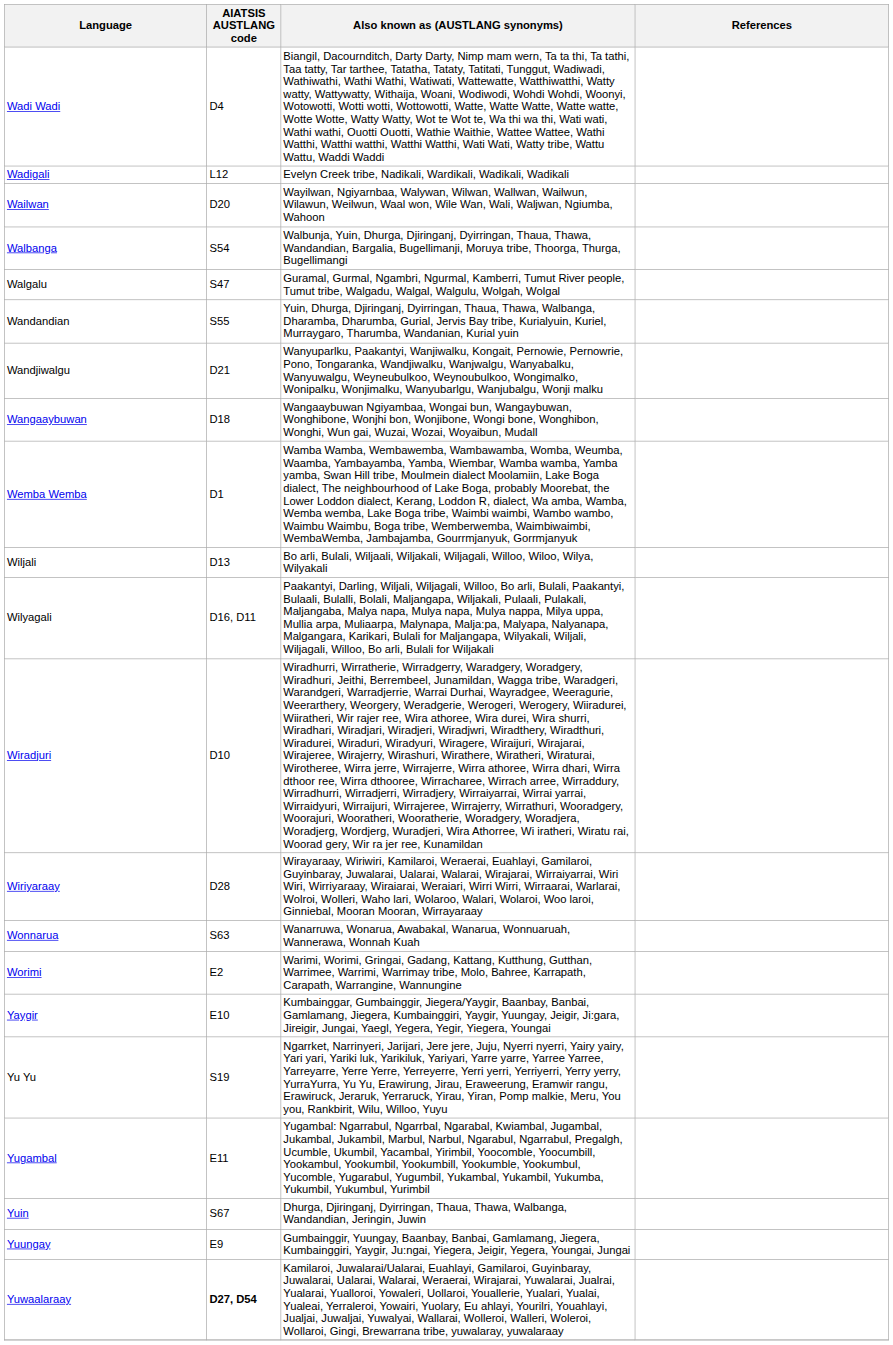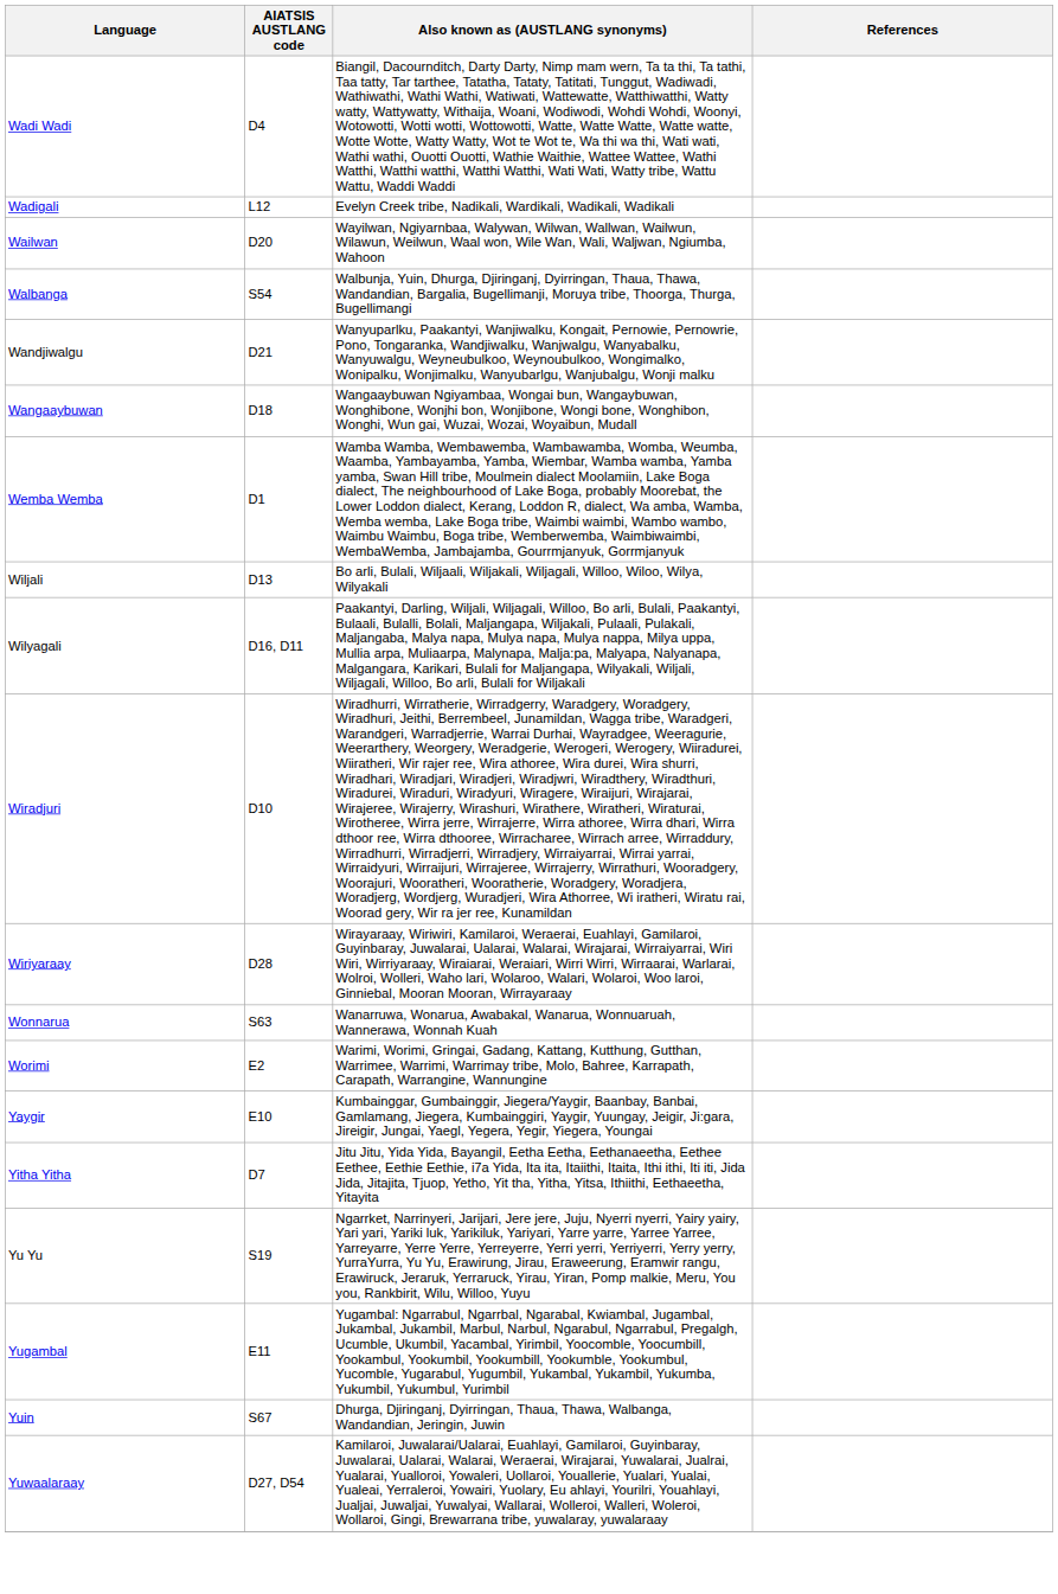 <table class="wikitable" style="width:100%; background:#fff;">
 <tr>
 <th scope="col" style="width:20%;">Language</th>
 <th scope="col" style="width:5%;">AIATSIS AUSTLANG code</th>
 <th scope="col" style="width:35%;">Also known as (AUSTLANG synonyms)</th>
 <th scope="col" class="unsortable" style="width: 25%">References</th>
 </tr>
 <tr>
 <td><a href='#'>Wadi Wadi</a></td>
 <td>D4</td>
 <td>Biangil, Dacournditch, Darty Darty, Nimp mam wern, Ta ta thi, Ta tathi, Taa tatty, Tar tarthee, Tatatha, Tataty, Tatitati, Tunggut, Wadiwadi, Wathiwathi, Wathi Wathi, Watiwati, Wattewatte, Watthiwatthi, Watty watty, Wattywatty, Withaija, Woani, Wodiwodi, Wohdi Wohdi, Woonyi, Wotowotti, Wotti wotti, Wottowotti, Watte, Watte Watte, Watte watte, Wotte Wotte, Watty Watty, Wot te Wot te, Wa thi wa thi, Wati wati, Wathi wathi, Ouotti Ouotti, Wathie Waithie, Wattee Wattee, Wathi Watthi, Watthi watthi, Watthi Watthi, Wati Wati, Watty tribe, Wattu Wattu, Waddi Waddi</td>
 <td></td>
 </tr>
 <tr>
 <td><a href='#'>Wadigali</a></td>
 <td>L12</td>
 <td>Evelyn Creek tribe, Nadikali, Wardikali, Wadikali, Wadikali</td>
 <td></td>
 </tr>
 <tr>
 <td><a href='#'>Wailwan</a></td>
 <td>D20</td>
 <td>Wayilwan, Ngiyarnbaa, Walywan, Wilwan, Wallwan, Wailwun, Wilawun, Weilwun, Waal won, Wile Wan, Wali, Waljwan, Ngiumba, Wahoon</td>
 <td></td>
 </tr>
 <tr>
 <td><a href='#'>Walbanga</a></td>
 <td>S54</td>
 <td>Walbunja, Yuin, Dhurga, Djiringanj, Dyirringan, Thaua, Thawa, Wandandian, Bargalia, Bugellimanji, Moruya tribe, Thoorga, Thurga, Bugellimangi</td>
-<td></td>
-</tr>
-<tr>
-<td>Walgalu</td>
-<td>S47</td>
-<td>Guramal, Gurmal, Ngambri, Ngurmal, Kamberri, Tumut River people, Tumut tribe, Walgadu, Walgal, Walgulu, Wolgah, Wolgal</td>
-<td></td>
-</tr>
-<tr>
-<td>Wandandian</td>
-<td>S55</td>
-<td>Yuin, Dhurga, Djiringanj, Dyirringan, Thaua, Thawa, Walbanga, Dharamba, Dharumba, Gurial, Jervis Bay tribe, Kurialyuin, Kuriel, Murraygaro, Tharumba, Wandanian, Kurial yuin</td>
 <td></td>
 </tr>
 <tr>
 <td>Wandjiwalgu</td>
 <td>D21</td>
 <td>Wanyuparlku, Paakantyi, Wanjiwalku, Kongait, Pernowie, Pernowrie, Pono, Tongaranka, Wandjiwalku, Wanjwalgu, Wanyabalku, Wanyuwalgu, Weyneubulkoo, Weynoubulkoo, Wongimalko, Wonipalku, Wonjimalku, Wanyubarlgu, Wanjubalgu, Wonji malku</td>
 <td></td>
 </tr>
 <tr>
 <td><a href='#'>Wangaaybuwan</a></td>
 <td>D18</td>
 <td>Wangaaybuwan Ngiyambaa, Wongai bun, Wangaybuwan, Wonghibone, Wonjhi bon, Wonjibone, Wongi bone, Wonghibon, Wonghi, Wun gai, Wuzai, Wozai, Woyaibun, Mudall</td>
 <td></td>
 </tr>
 <tr>
 <td><a href='#'>Wemba Wemba</a></td>
 <td>D1</td>
 <td>Wamba Wamba, Wembawemba, Wambawamba, Womba, Weumba, Waamba, Yambayamba, Yamba, Wiembar, Wamba wamba, Yamba yamba, Swan Hill tribe, Moulmein dialect Moolamiin, Lake Boga dialect, The neighbourhood of Lake Boga, probably Moorebat, the Lower Loddon dialect, Kerang, Loddon R, dialect, Wa amba, Wamba, Wemba wemba, Lake Boga tribe, Waimbi waimbi, Wambo wambo, Waimbu Waimbu, Boga tribe, Wemberwemba, Waimbiwaimbi, WembaWemba, Jambajamba, Gourrmjanyuk, Gorrmjanyuk</td>
 <td></td>
 </tr>
 <tr>
 <td>Wiljali</td>
 <td>D13</td>
 <td>Bo arli, Bulali, Wiljaali, Wiljakali,  Wiljagali, Willoo, Wiloo, Wilya, Wilyakali</td>
 <td></td>
 </tr>
 <tr>
 <td>Wilyagali</td>
 <td>D16, D11</td>
 <td>Paakantyi, Darling, Wiljali, Wiljagali, Willoo, Bo arli, Bulali, Paakantyi, Bulaali, Bulalli, Bolali, Maljangapa, Wiljakali, Pulaali, Pulakali, Maljangaba, Malya napa, Mulya napa, Mulya nappa, Milya uppa, Mullia arpa, Muliaarpa, Malynapa, Malja:pa, Malyapa, Nalyanapa, Malgangara, Karikari, Bulali for Maljangapa, Wilyakali, Wiljali, Wiljagali, Willoo, Bo arli, Bulali for Wiljakali</td>
 <td></td>
 </tr>
 <tr>
 <td><a href='#'>Wiradjuri</a></td>
 <td>D10</td>
 <td>Wiradhurri, Wirratherie, Wirradgerry, Waradgery, Woradgery, Wiradhuri, Jeithi, Berrembeel, Junamildan, Wagga tribe, Waradgeri, Warandgeri, Warradjerrie, Warrai Durhai, Wayradgee, Weeragurie, Weerarthery, Weorgery, Weradgerie, Werogeri, Werogery, Wiiradurei, Wiiratheri, Wir rajer ree, Wira athoree, Wira durei, Wira shurri, Wiradhari, Wiradjari, Wiradjeri, Wiradjwri, Wiradthery, Wiradthuri, Wiradurei, Wiraduri, Wiradyuri, Wiragere, Wiraijuri, Wirajarai, Wirajeree, Wirajerry, Wirashuri, Wirathere, Wiratheri, Wiraturai, Wirotheree, Wirra jerre, Wirrajerre, Wirra athoree, Wirra dhari, Wirra dthoor ree, Wirra dthooree, Wirracharee, Wirrach arree, Wirraddury, Wirradhurri, Wirradjerri, Wirradjery, Wirraiyarrai, Wirrai yarrai, Wirraidyuri, Wirraijuri, Wirrajeree, Wirrajerry, Wirrathuri, Wooradgery, Woorajuri, Wooratheri, Wooratherie, Woradgery, Woradjera, Woradjerg, Wordjerg, Wuradjeri, Wira Athorree, Wi iratheri, Wiratu rai, Woorad gery, Wir ra jer ree, Kunamildan</td>
 <td></td>
 </tr>
 <tr>
 <td><a href='#'>Wiriyaraay</a></td>
 <td>D28</td>
 <td>Wirayaraay, Wiriwiri, Kamilaroi, Weraerai, Euahlayi, Gamilaroi, Guyinbaray, Juwalarai, Ualarai, Walarai, Wirajarai, Wirraiyarrai, Wiri Wiri, Wirriyaraay, Wiraiarai, Weraiari, Wirri Wirri, Wirraarai, Warlarai, Wolroi, Wolleri, Waho lari, Wolaroo, Walari, Wolaroi, Woo laroi, Ginniebal, Mooran Mooran, Wirrayaraay</td>
 <td></td>
 </tr>
 <tr>
 <td><a href='#'>Wonnarua</a></td>
 <td>S63</td>
 <td>Wanarruwa, Wonarua, Awabakal, Wanarua, Wonnuaruah, Wannerawa, Wonnah Kuah</td>
 <td></td>
 </tr>
 <tr>
 <td><a href='#'>Worimi</a></td>
 <td>E2</td>
 <td>Warimi, Worimi, Gringai, Gadang, Kattang, Kutthung, Gutthan, Warrimee, Warrimi, Warrimay tribe, Molo, Bahree, Karrapath, Carapath, Warrangine, Wannungine</td>
 <td></td>
 </tr>
 <tr>
 <td><a href='#'>Yaygir</a></td>
 <td>E10</td>
 <td>Kumbainggar, Gumbainggir, Jiegera/Yaygir, Baanbay, Banbai, Gamlamang, Jiegera, Kumbainggiri, Yaygir, Yuungay, Jeigir, Ji:gara, Jireigir, Jungai, Yaegl, Yegera, Yegir, Yiegera, Youngai</td>
 <td></td>
 </tr>
 <tr>
+<td><a href='#'>Yitha Yitha</a></td>
+<td>D7</td>
+<td>Jitu Jitu, Yida Yida, Bayangil, Eetha Eetha, Eethanaeetha, Eethee Eethee, Eethie Eethie, i7a Yida, Ita ita, Itaiithi, Itaita, Ithi ithi, Iti iti, Jida Jida, Jitajita, Tjuop, Yetho, Yit tha, Yitha, Yitsa, Ithiithi, Eethaeetha, Yitayita</td>
+<td></td>
+</tr>
+<tr>
 <td>Yu Yu</td>
 <td>S19</td>
 <td>Ngarrket, Narrinyeri, Jarijari, Jere jere, Juju, Nyerri nyerri, Yairy yairy, Yari yari, Yariki luk, Yarikiluk, Yariyari, Yarre yarre, Yarree Yarree, Yarreyarre, Yerre Yerre, Yerreyerre, Yerri yerri, Yerriyerri, Yerry yerry, YurraYurra, Yu Yu, Erawirung, Jirau, Eraweerung, Eramwir rangu, Erawiruck, Jeraruk, Yerraruck, Yirau, Yiran, Pomp malkie, Meru, You you, Rankbirit, Wilu, Willoo, Yuyu</td>
 <td></td>
 </tr>
 <tr>
 <td><a href='#'>Yugambal</a></td>
 <td>E11</td>
 <td>Yugambal: Ngarrabul, Ngarrbal, Ngarabal, Kwiambal, Jugambal, Jukambal, Jukambil, Marbul, Narbul, Ngarabul, Ngarrabul, Pregalgh, Ucumble, Ukumbil, Yacambal, Yirimbil, Yoocomble, Yoocumbill, Yookambul, Yookumbil, Yookumbill, Yookumble, Yookumbul, Yucomble, Yugarabul, Yugumbil, Yukambal, Yukambil, Yukumba, Yukumbil, Yukumbul, Yurimbil</td>
 <td></td>
 </tr>
 <tr>
 <td><a href='#'>Yuin</a></td>
 <td>S67</td>
 <td>Dhurga, Djiringanj, Dyirringan, Thaua, Thawa, Walbanga, Wandandian, Jeringin, Juwin</td>
 <td></td>
 </tr>
 <tr>
-<td><a href='#'>Yuungay</a></td>
-<td>E9</td>
-<td>Gumbainggir, Yuungay, Baanbay, Banbai, Gamlamang, Jiegera, Kumbainggiri, Yaygir, Ju:ngai, Yiegera, Jeigir, Yegera, Youngai, Jungai</td>
-<td></td>
-</tr>
-<tr>
 <td><a href='#'>Yuwaalaraay</a></td>
-<td><strong>D27, D54</strong></td>
+<td>D27, D54</td>
 <td>Kamilaroi, Juwalarai/Ualarai, Euahlayi, Gamilaroi, Guyinbaray, Juwalarai, Ualarai, Walarai, Weraerai, Wirajarai, Yuwalarai, Jualrai, Yualarai, Yualloroi, Yowaleri, Uollaroi, Youallerie, Yualari, Yualai, Yualeai, Yerraleroi, Yowairi, Yuolary, Eu ahlayi, Yourilri, Youahlayi, Jualjai, Juwaljai, Yuwalyai, Wallarai, Wolleroi, Walleri, Woleroi, Wollaroi, Gingi, Brewarrana tribe, yuwalaray, yuwalaraay</td>
 <td></td>
 </tr>
 <tr>
 </tr>
 </table>
